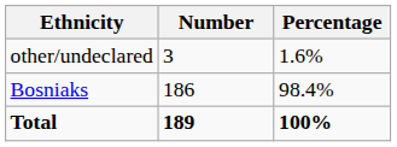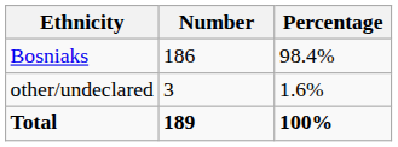 <table class="wikitable">
 <tr>
 <th width="100px">Ethnicity</th>
 <th width="80px">Number</th>
 <th width="80px">Percentage</th>
 </tr>
 <tr>
+<td><a href='#'>Bosniaks</a></td>
+<td>186</td>
+<td>98.4%</td>
+</tr>
+<tr>
 <td>other/undeclared</td>
 <td>3</td>
 <td>1.6%</td>
-</tr>
-<tr>
-<td><a href='#'>Bosniaks</a></td>
-<td>186</td>
-<td>98.4%</td>
 </tr>
 <tr>
 <td><strong>Total</strong></td>
 <td><strong>189</strong></td>
 <td><strong>100%</strong></td>
 </tr>
 </table>
